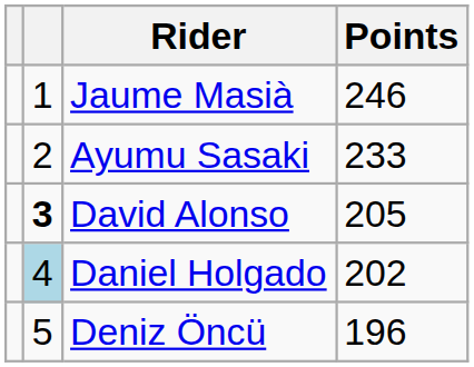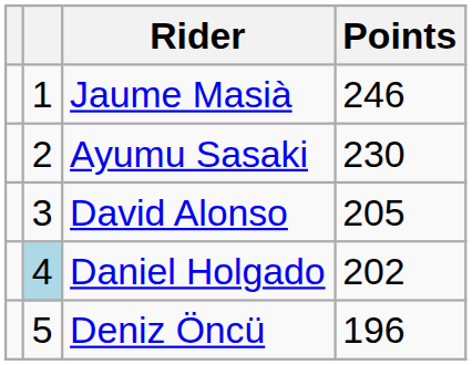 <table class="wikitable" style="font-size: 95%;">
 <tr>
 <th></th>
 <th></th>
 <th>Rider</th>
 <th>Points</th>
 </tr>
 <tr>
 <td></td>
 <td align=center>1</td>
 <td> <a href='#'>Jaume Masià</a></td>
 <td align=left>246</td>
 </tr>
 <tr>
 <td></td>
 <td align=center>2</td>
 <td> <a href='#'>Ayumu Sasaki</a></td>
-<td align=left>233</td>
+<td align=left>230</td>
 </tr>
 <tr>
 <td></td>
-<td align=center><strong>3</strong></td>
+<td align=center>3</td>
 <td> <a href='#'>David Alonso</a></td>
 <td align=left>205</td>
 </tr>
 <tr>
 <td></td>
 <td align=center style="background: lightblue;">4</td>
 <td> <a href='#'>Daniel Holgado</a></td>
 <td align=left>202</td>
 </tr>
 <tr>
 <td></td>
 <td align=center>5</td>
 <td> <a href='#'>Deniz Öncü</a></td>
 <td align=left>196</td>
 </tr>
 </table>
